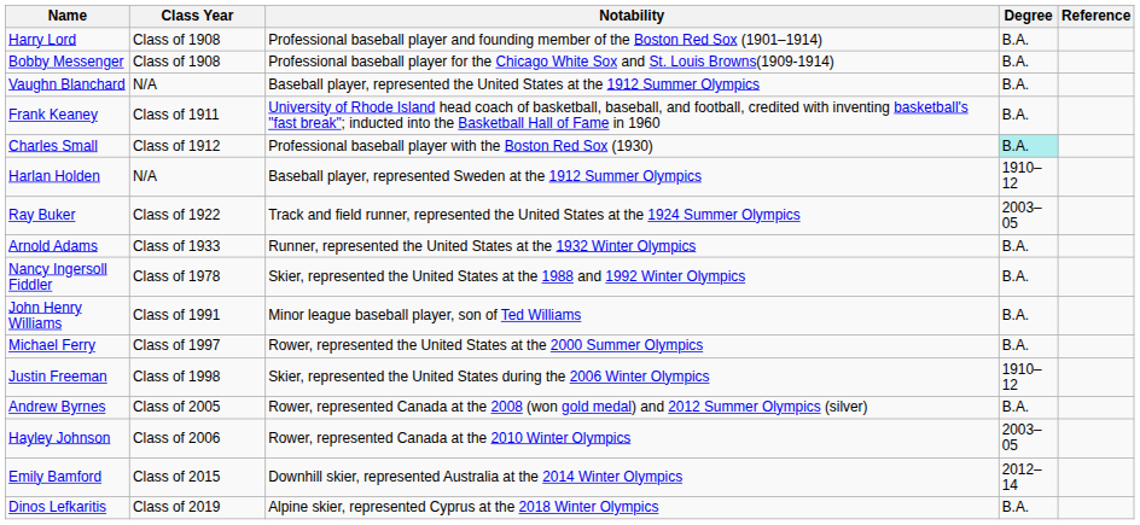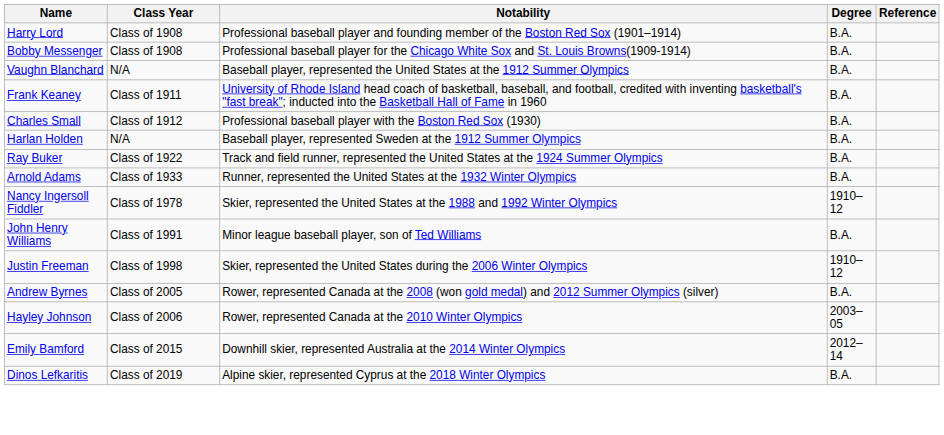 <table class="wikitable" style="width:100%">
 <tr>
 <th style="width:*;">Name</th>
 <th style="width:12%;">Class Year</th>
 <th class="unsortable" style="width:65%;">Notability</th>
 <th>Degree</th>
 <th>Reference</th>
 </tr>
 <tr>
 <td><a href='#'>Harry Lord</a></td>
 <td>Class of 1908</td>
 <td>Professional baseball player and founding member of the <a href='#'>Boston Red Sox</a> (1901–1914)</td>
 <td>B.A.</td>
 <td></td>
 </tr>
 <tr>
 <td><a href='#'>Bobby Messenger</a></td>
 <td>Class of 1908</td>
 <td>Professional baseball player for the <a href='#'>Chicago White Sox</a> and <a href='#'>St. Louis Browns</a>(1909-1914)</td>
 <td>B.A.</td>
 <td></td>
 </tr>
 <tr>
 <td><a href='#'>Vaughn Blanchard</a></td>
 <td>N/A</td>
 <td>Baseball player, represented the United States at the <a href='#'>1912 Summer Olympics</a></td>
 <td>B.A.</td>
 <td></td>
 </tr>
 <tr>
 <td><a href='#'>Frank Keaney</a></td>
 <td>Class of 1911</td>
 <td><a href='#'>University of Rhode Island</a> head coach of basketball, baseball, and football, credited with inventing <a href='#'>basketball's "fast break"</a>; inducted into the <a href='#'>Basketball Hall of Fame</a> in 1960</td>
 <td>B.A.</td>
 <td></td>
 </tr>
 <tr>
 <td><a href='#'>Charles Small</a></td>
 <td>Class of 1912</td>
 <td>Professional baseball player with the <a href='#'>Boston Red Sox</a> (1930)</td>
-<td style="background: paleturquoise;">B.A.</td>
+<td>B.A.</td>
 <td></td>
 </tr>
 <tr>
 <td><a href='#'>Harlan Holden</a></td>
 <td>N/A</td>
 <td>Baseball player, represented Sweden at the <a href='#'>1912 Summer Olympics</a></td>
-<td>1910–12</td>
+<td>B.A.</td>
 <td></td>
 </tr>
 <tr>
 <td><a href='#'>Ray Buker</a></td>
 <td>Class of 1922</td>
 <td>Track and field runner, represented the United States at the <a href='#'>1924 Summer Olympics</a></td>
-<td>2003–05</td>
+<td>B.A.</td>
 <td></td>
 </tr>
 <tr>
 <td><a href='#'>Arnold Adams</a></td>
 <td>Class of 1933</td>
 <td>Runner, represented the United States at the <a href='#'>1932 Winter Olympics</a></td>
 <td>B.A.</td>
 <td></td>
 </tr>
 <tr>
 <td><a href='#'>Nancy Ingersoll Fiddler</a></td>
 <td>Class of 1978</td>
 <td>Skier, represented the United States at the <a href='#'>1988</a> and <a href='#'>1992 Winter Olympics</a></td>
-<td>B.A.</td>
+<td>1910–12</td>
 <td></td>
 </tr>
 <tr>
 <td><a href='#'>John Henry Williams</a></td>
 <td>Class of 1991</td>
 <td>Minor league baseball player, son of <a href='#'>Ted Williams</a></td>
-<td>B.A.</td>
-<td></td>
-</tr>
-<tr>
-<td><a href='#'>Michael Ferry</a></td>
-<td>Class of 1997</td>
-<td>Rower, represented the United States at the <a href='#'>2000 Summer Olympics</a></td>
 <td>B.A.</td>
 <td></td>
 </tr>
 <tr>
 <td><a href='#'>Justin Freeman</a></td>
 <td>Class of 1998</td>
 <td>Skier, represented the United States during the <a href='#'>2006 Winter Olympics</a></td>
 <td>1910–12</td>
 <td></td>
 </tr>
 <tr>
 <td><a href='#'>Andrew Byrnes</a></td>
 <td>Class of 2005</td>
 <td>Rower, represented Canada at the <a href='#'>2008</a> (won <a href='#'>gold medal</a>) and <a href='#'>2012 Summer Olympics</a> (silver)</td>
 <td>B.A.</td>
 <td></td>
 </tr>
 <tr>
 <td><a href='#'>Hayley Johnson</a></td>
 <td>Class of 2006</td>
 <td>Rower, represented Canada at the <a href='#'>2010 Winter Olympics</a></td>
 <td>2003–05</td>
 <td></td>
 </tr>
 <tr>
 <td><a href='#'>Emily Bamford</a></td>
 <td>Class of 2015</td>
 <td>Downhill skier, represented Australia at the <a href='#'>2014 Winter Olympics</a></td>
 <td>2012–14</td>
 <td></td>
 </tr>
 <tr>
 <td><a href='#'>Dinos Lefkaritis</a></td>
 <td>Class of 2019</td>
 <td>Alpine skier, represented Cyprus at the <a href='#'>2018 Winter Olympics</a></td>
 <td>B.A.</td>
 <td></td>
 </tr>
 </table>
